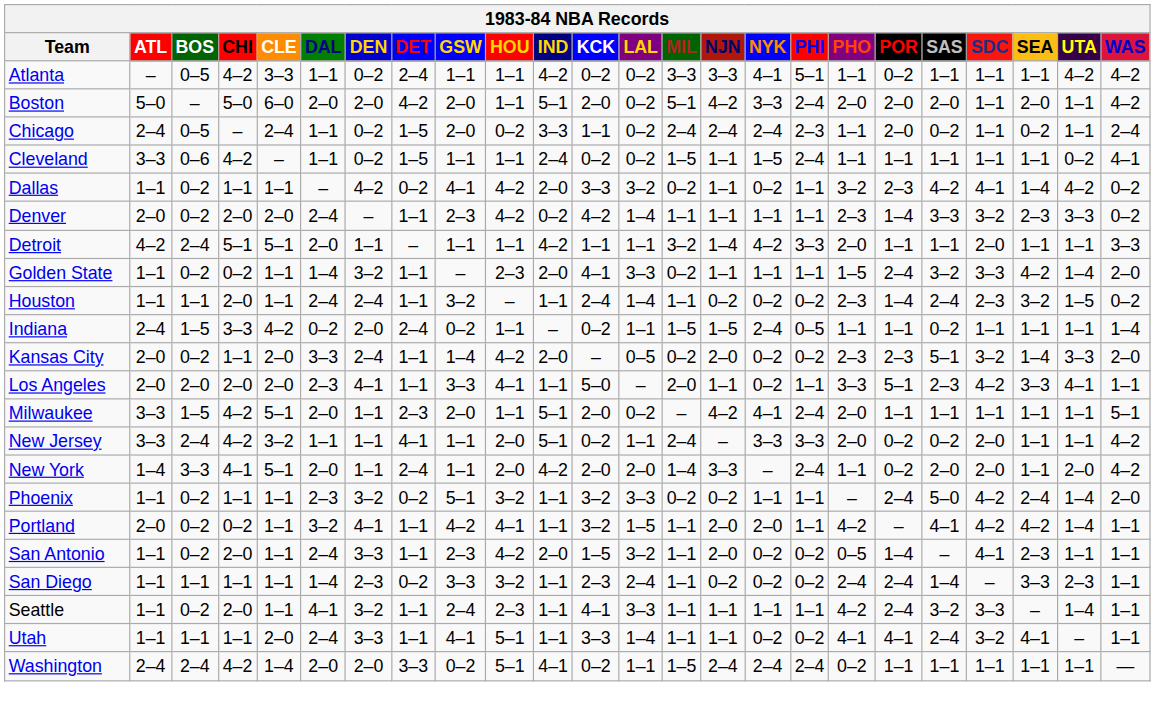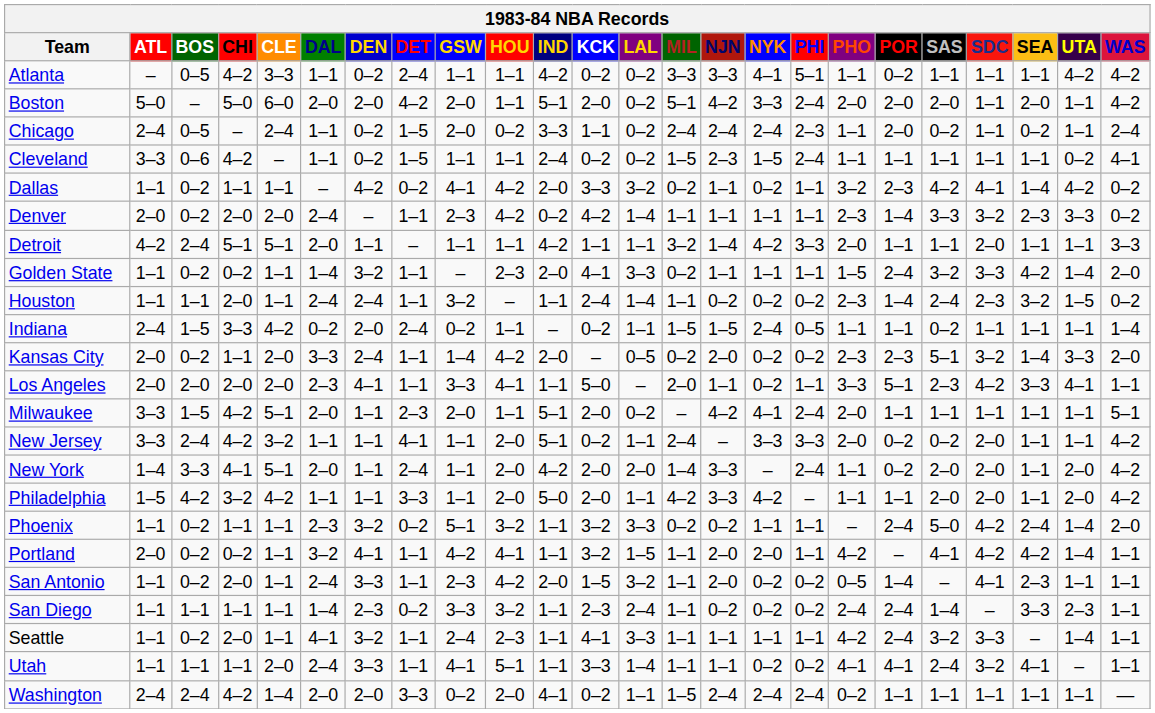 <table class="wikitable" style="font-size:95%; text-align:center;">
 <tr>
 <th colspan=24>1983-84 NBA Records</th>
 </tr>
 <tr>
 <th width=100>Team</th>
 <th style="background:#FF0000;color:#FFFFFF;width=35">ATL</th>
 <th style="background:#006400;color:#FFFFFF;width=35">BOS</th>
 <th style="background:#FF0000;color:#000000;width=35">CHI</th>
 <th style="background:#FF8C00;color:#FFFFFF;width=35">CLE</th>
 <th style="background:#008000;color:#00008B;width=35">DAL</th>
 <th style="background:#0000CD;color:#FFD700;width=35">DEN</th>
 <th style="background:#0000FF;color:#FF0000;width=35">DET</th>
 <th style="background:#0000FF;color:#FFD700;width=35">GSW</th>
 <th style="background:#FF0000;color:#FFD700;width=35">HOU</th>
 <th style="background:#000080;color:#FFD700;width=35">IND</th>
 <th style="background:#0000FF;color:#FFFFFF;width=35">KCK</th>
 <th style="background:#800080;color:#FFD700;width=35">LAL</th>
 <th style="background:#006400;color:#B22222;width=35">MIL</th>
 <th style="background:#B0170C;color:#00056D;width=35">NJN</th>
 <th style="background:#0000FF;color:#FF8C00;width=35">NYK</th>
 <th style="background:#FF0000;color:#0000FF;width=35">PHI</th>
 <th style="background:#800080;color:#FF4500;width=35">PHO</th>
 <th style="background:#000000;color:#FF0000;width=35">POR</th>
 <th style="background:#000000;color:#C0C0C0;width=35">SAS</th>
 <th style="background:#F9160D;color:#1A2E8B;width=35">SDC</th>
 <th style="background:#FCBE14;color:#000000;width=35">SEA</th>
 <th style="background:#36004A;color:#FFFF00;width=35">UTA</th>
 <th style="background:#DC143C;color:#0000CD;width=35">WAS</th>
 </tr>
 <tr>
 <td style="text-align:left;"><a href='#'>Atlanta</a></td>
 <td>–</td>
 <td>0–5</td>
 <td>4–2</td>
 <td>3–3</td>
 <td>1–1</td>
 <td>0–2</td>
 <td>2–4</td>
 <td>1–1</td>
 <td>1–1</td>
 <td>4–2</td>
 <td>0–2</td>
 <td>0–2</td>
 <td>3–3</td>
 <td>3–3</td>
 <td>4–1</td>
 <td>5–1</td>
 <td>1–1</td>
 <td>0–2</td>
 <td>1–1</td>
 <td>1–1</td>
 <td>1–1</td>
 <td>4–2</td>
 <td>4–2</td>
 </tr>
 <tr>
 <td style="text-align:left;"><a href='#'>Boston</a></td>
 <td>5–0</td>
 <td>–</td>
 <td>5–0</td>
 <td>6–0</td>
 <td>2–0</td>
 <td>2–0</td>
 <td>4–2</td>
 <td>2–0</td>
 <td>1–1</td>
 <td>5–1</td>
 <td>2–0</td>
 <td>0–2</td>
 <td>5–1</td>
 <td>4–2</td>
 <td>3–3</td>
 <td>2–4</td>
 <td>2–0</td>
 <td>2–0</td>
 <td>2–0</td>
 <td>1–1</td>
 <td>2–0</td>
 <td>1–1</td>
 <td>4–2</td>
 </tr>
 <tr>
 <td style="text-align:left;"><a href='#'>Chicago</a></td>
 <td>2–4</td>
 <td>0–5</td>
 <td>–</td>
 <td>2–4</td>
 <td>1–1</td>
 <td>0–2</td>
 <td>1–5</td>
 <td>2–0</td>
 <td>0–2</td>
 <td>3–3</td>
 <td>1–1</td>
 <td>0–2</td>
 <td>2–4</td>
 <td>2–4</td>
 <td>2–4</td>
 <td>2–3</td>
 <td>1–1</td>
 <td>2–0</td>
 <td>0–2</td>
 <td>1–1</td>
 <td>0–2</td>
 <td>1–1</td>
 <td>2–4</td>
 </tr>
 <tr>
 <td style="text-align:left;"><a href='#'>Cleveland</a></td>
 <td>3–3</td>
 <td>0–6</td>
 <td>4–2</td>
 <td>–</td>
 <td>1–1</td>
 <td>0–2</td>
 <td>1–5</td>
 <td>1–1</td>
 <td>1–1</td>
 <td>2–4</td>
 <td>0–2</td>
 <td>0–2</td>
 <td>1–5</td>
-<td>1–1</td>
+<td>2–3</td>
 <td>1–5</td>
 <td>2–4</td>
 <td>1–1</td>
 <td>1–1</td>
 <td>1–1</td>
 <td>1–1</td>
 <td>1–1</td>
 <td>0–2</td>
 <td>4–1</td>
 </tr>
 <tr>
 <td style="text-align:left;"><a href='#'>Dallas</a></td>
 <td>1–1</td>
 <td>0–2</td>
 <td>1–1</td>
 <td>1–1</td>
 <td>–</td>
 <td>4–2</td>
 <td>0–2</td>
 <td>4–1</td>
 <td>4–2</td>
 <td>2–0</td>
 <td>3–3</td>
 <td>3–2</td>
 <td>0–2</td>
 <td>1–1</td>
 <td>0–2</td>
 <td>1–1</td>
 <td>3–2</td>
 <td>2–3</td>
 <td>4–2</td>
 <td>4–1</td>
 <td>1–4</td>
 <td>4–2</td>
 <td>0–2</td>
 </tr>
 <tr>
 <td style="text-align:left;"><a href='#'>Denver</a></td>
 <td>2–0</td>
 <td>0–2</td>
 <td>2–0</td>
 <td>2–0</td>
 <td>2–4</td>
 <td>–</td>
 <td>1–1</td>
 <td>2–3</td>
 <td>4–2</td>
 <td>0–2</td>
 <td>4–2</td>
 <td>1–4</td>
 <td>1–1</td>
 <td>1–1</td>
 <td>1–1</td>
 <td>1–1</td>
 <td>2–3</td>
 <td>1–4</td>
 <td>3–3</td>
 <td>3–2</td>
 <td>2–3</td>
 <td>3–3</td>
 <td>0–2</td>
 </tr>
 <tr>
 <td style="text-align:left;"><a href='#'>Detroit</a></td>
 <td>4–2</td>
 <td>2–4</td>
 <td>5–1</td>
 <td>5–1</td>
 <td>2–0</td>
 <td>1–1</td>
 <td>–</td>
 <td>1–1</td>
 <td>1–1</td>
 <td>4–2</td>
 <td>1–1</td>
 <td>1–1</td>
 <td>3–2</td>
 <td>1–4</td>
 <td>4–2</td>
 <td>3–3</td>
 <td>2–0</td>
 <td>1–1</td>
 <td>1–1</td>
 <td>2–0</td>
 <td>1–1</td>
 <td>1–1</td>
 <td>3–3</td>
 </tr>
 <tr>
 <td style="text-align:left;"><a href='#'>Golden State</a></td>
 <td>1–1</td>
 <td>0–2</td>
 <td>0–2</td>
 <td>1–1</td>
 <td>1–4</td>
 <td>3–2</td>
 <td>1–1</td>
 <td>–</td>
 <td>2–3</td>
 <td>2–0</td>
 <td>4–1</td>
 <td>3–3</td>
 <td>0–2</td>
 <td>1–1</td>
 <td>1–1</td>
 <td>1–1</td>
 <td>1–5</td>
 <td>2–4</td>
 <td>3–2</td>
 <td>3–3</td>
 <td>4–2</td>
 <td>1–4</td>
 <td>2–0</td>
 </tr>
 <tr>
 <td style="text-align:left;"><a href='#'>Houston</a></td>
 <td>1–1</td>
 <td>1–1</td>
 <td>2–0</td>
 <td>1–1</td>
 <td>2–4</td>
 <td>2–4</td>
 <td>1–1</td>
 <td>3–2</td>
 <td>–</td>
 <td>1–1</td>
 <td>2–4</td>
 <td>1–4</td>
 <td>1–1</td>
 <td>0–2</td>
 <td>0–2</td>
 <td>0–2</td>
 <td>2–3</td>
 <td>1–4</td>
 <td>2–4</td>
 <td>2–3</td>
 <td>3–2</td>
 <td>1–5</td>
 <td>0–2</td>
 </tr>
 <tr>
 <td style="text-align:left;"><a href='#'>Indiana</a></td>
 <td>2–4</td>
 <td>1–5</td>
 <td>3–3</td>
 <td>4–2</td>
 <td>0–2</td>
 <td>2–0</td>
 <td>2–4</td>
 <td>0–2</td>
 <td>1–1</td>
 <td>–</td>
 <td>0–2</td>
 <td>1–1</td>
 <td>1–5</td>
 <td>1–5</td>
 <td>2–4</td>
 <td>0–5</td>
 <td>1–1</td>
 <td>1–1</td>
 <td>0–2</td>
 <td>1–1</td>
 <td>1–1</td>
 <td>1–1</td>
 <td>1–4</td>
 </tr>
 <tr>
 <td style="text-align:left;"><a href='#'>Kansas City</a></td>
 <td>2–0</td>
 <td>0–2</td>
 <td>1–1</td>
 <td>2–0</td>
 <td>3–3</td>
 <td>2–4</td>
 <td>1–1</td>
 <td>1–4</td>
 <td>4–2</td>
 <td>2–0</td>
 <td>–</td>
 <td>0–5</td>
 <td>0–2</td>
 <td>2–0</td>
 <td>0–2</td>
 <td>0–2</td>
 <td>2–3</td>
 <td>2–3</td>
 <td>5–1</td>
 <td>3–2</td>
 <td>1–4</td>
 <td>3–3</td>
 <td>2–0</td>
 </tr>
 <tr>
 <td style="text-align:left;"><a href='#'>Los Angeles</a></td>
 <td>2–0</td>
 <td>2–0</td>
 <td>2–0</td>
 <td>2–0</td>
 <td>2–3</td>
 <td>4–1</td>
 <td>1–1</td>
 <td>3–3</td>
 <td>4–1</td>
 <td>1–1</td>
 <td>5–0</td>
 <td>–</td>
 <td>2–0</td>
 <td>1–1</td>
 <td>0–2</td>
 <td>1–1</td>
 <td>3–3</td>
 <td>5–1</td>
 <td>2–3</td>
 <td>4–2</td>
 <td>3–3</td>
 <td>4–1</td>
 <td>1–1</td>
 </tr>
 <tr>
 <td style="text-align:left;"><a href='#'>Milwaukee</a></td>
 <td>3–3</td>
 <td>1–5</td>
 <td>4–2</td>
 <td>5–1</td>
 <td>2–0</td>
 <td>1–1</td>
 <td>2–3</td>
 <td>2–0</td>
 <td>1–1</td>
 <td>5–1</td>
 <td>2–0</td>
 <td>0–2</td>
 <td>–</td>
 <td>4–2</td>
 <td>4–1</td>
 <td>2–4</td>
 <td>2–0</td>
 <td>1–1</td>
 <td>1–1</td>
 <td>1–1</td>
 <td>1–1</td>
 <td>1–1</td>
 <td>5–1</td>
 </tr>
 <tr>
 <td style="text-align:left;"><a href='#'>New Jersey</a></td>
 <td>3–3</td>
 <td>2–4</td>
 <td>4–2</td>
 <td>3–2</td>
 <td>1–1</td>
 <td>1–1</td>
 <td>4–1</td>
 <td>1–1</td>
 <td>2–0</td>
 <td>5–1</td>
 <td>0–2</td>
 <td>1–1</td>
 <td>2–4</td>
 <td>–</td>
 <td>3–3</td>
 <td>3–3</td>
 <td>2–0</td>
 <td>0–2</td>
 <td>0–2</td>
 <td>2–0</td>
 <td>1–1</td>
 <td>1–1</td>
 <td>4–2</td>
 </tr>
 <tr>
 <td style="text-align:left;"><a href='#'>New York</a></td>
 <td>1–4</td>
 <td>3–3</td>
 <td>4–1</td>
 <td>5–1</td>
 <td>2–0</td>
 <td>1–1</td>
 <td>2–4</td>
 <td>1–1</td>
 <td>2–0</td>
 <td>4–2</td>
 <td>2–0</td>
 <td>2–0</td>
 <td>1–4</td>
 <td>3–3</td>
 <td>–</td>
 <td>2–4</td>
 <td>1–1</td>
 <td>0–2</td>
 <td>2–0</td>
 <td>2–0</td>
 <td>1–1</td>
 <td>2–0</td>
 <td>4–2</td>
 </tr>
 <tr>
+<td style="text-align:left;"><a href='#'>Philadelphia</a></td>
+<td>1–5</td>
+<td>4–2</td>
+<td>3–2</td>
+<td>4–2</td>
+<td>1–1</td>
+<td>1–1</td>
+<td>3–3</td>
+<td>1–1</td>
+<td>2–0</td>
+<td>5–0</td>
+<td>2–0</td>
+<td>1–1</td>
+<td>4–2</td>
+<td>3–3</td>
+<td>4–2</td>
+<td>–</td>
+<td>1–1</td>
+<td>1–1</td>
+<td>2–0</td>
+<td>2–0</td>
+<td>1–1</td>
+<td>2–0</td>
+<td>4–2</td>
+</tr>
+<tr>
 <td style="text-align:left;"><a href='#'>Phoenix</a></td>
 <td>1–1</td>
 <td>0–2</td>
 <td>1–1</td>
 <td>1–1</td>
 <td>2–3</td>
 <td>3–2</td>
 <td>0–2</td>
 <td>5–1</td>
 <td>3–2</td>
 <td>1–1</td>
 <td>3–2</td>
 <td>3–3</td>
 <td>0–2</td>
 <td>0–2</td>
 <td>1–1</td>
 <td>1–1</td>
 <td>–</td>
 <td>2–4</td>
 <td>5–0</td>
 <td>4–2</td>
 <td>2–4</td>
 <td>1–4</td>
 <td>2–0</td>
 </tr>
 <tr>
 <td style="text-align:left;"><a href='#'>Portland</a></td>
 <td>2–0</td>
 <td>0–2</td>
 <td>0–2</td>
 <td>1–1</td>
 <td>3–2</td>
 <td>4–1</td>
 <td>1–1</td>
 <td>4–2</td>
 <td>4–1</td>
 <td>1–1</td>
 <td>3–2</td>
 <td>1–5</td>
 <td>1–1</td>
 <td>2–0</td>
 <td>2–0</td>
 <td>1–1</td>
 <td>4–2</td>
 <td>–</td>
 <td>4–1</td>
 <td>4–2</td>
 <td>4–2</td>
 <td>1–4</td>
 <td>1–1</td>
 </tr>
 <tr>
 <td style="text-align:left;"><a href='#'>San Antonio</a></td>
 <td>1–1</td>
 <td>0–2</td>
 <td>2–0</td>
 <td>1–1</td>
 <td>2–4</td>
 <td>3–3</td>
 <td>1–1</td>
 <td>2–3</td>
 <td>4–2</td>
 <td>2–0</td>
 <td>1–5</td>
 <td>3–2</td>
 <td>1–1</td>
 <td>2–0</td>
 <td>0–2</td>
 <td>0–2</td>
 <td>0–5</td>
 <td>1–4</td>
 <td>–</td>
 <td>4–1</td>
 <td>2–3</td>
 <td>1–1</td>
 <td>1–1</td>
 </tr>
 <tr>
 <td style="text-align:left;"><a href='#'>San Diego</a></td>
 <td>1–1</td>
 <td>1–1</td>
 <td>1–1</td>
 <td>1–1</td>
 <td>1–4</td>
 <td>2–3</td>
 <td>0–2</td>
 <td>3–3</td>
 <td>3–2</td>
 <td>1–1</td>
 <td>2–3</td>
 <td>2–4</td>
 <td>1–1</td>
 <td>0–2</td>
 <td>0–2</td>
 <td>0–2</td>
 <td>2–4</td>
 <td>2–4</td>
 <td>1–4</td>
 <td>–</td>
 <td>3–3</td>
 <td>2–3</td>
 <td>1–1</td>
 </tr>
 <tr>
 <td style="text-align:left;">Seattle</td>
 <td>1–1</td>
 <td>0–2</td>
 <td>2–0</td>
 <td>1–1</td>
 <td>4–1</td>
 <td>3–2</td>
 <td>1–1</td>
 <td>2–4</td>
 <td>2–3</td>
 <td>1–1</td>
 <td>4–1</td>
 <td>3–3</td>
 <td>1–1</td>
 <td>1–1</td>
 <td>1–1</td>
 <td>1–1</td>
 <td>4–2</td>
 <td>2–4</td>
 <td>3–2</td>
 <td>3–3</td>
 <td>–</td>
 <td>1–4</td>
 <td>1–1</td>
 </tr>
 <tr>
 <td style="text-align:left;"><a href='#'>Utah</a></td>
 <td>1–1</td>
 <td>1–1</td>
 <td>1–1</td>
 <td>2–0</td>
 <td>2–4</td>
 <td>3–3</td>
 <td>1–1</td>
 <td>4–1</td>
 <td>5–1</td>
 <td>1–1</td>
 <td>3–3</td>
 <td>1–4</td>
 <td>1–1</td>
 <td>1–1</td>
 <td>0–2</td>
 <td>0–2</td>
 <td>4–1</td>
 <td>4–1</td>
 <td>2–4</td>
 <td>3–2</td>
 <td>4–1</td>
 <td>–</td>
 <td>1–1</td>
 </tr>
 <tr>
 <td style="text-align:left;"><a href='#'>Washington</a></td>
 <td>2–4</td>
 <td>2–4</td>
 <td>4–2</td>
 <td>1–4</td>
 <td>2–0</td>
 <td>2–0</td>
 <td>3–3</td>
 <td>0–2</td>
-<td>5–1</td>
+<td>2–0</td>
 <td>4–1</td>
 <td>0–2</td>
 <td>1–1</td>
 <td>1–5</td>
 <td>2–4</td>
 <td>2–4</td>
 <td>2–4</td>
 <td>0–2</td>
 <td>1–1</td>
 <td>1–1</td>
 <td>1–1</td>
 <td>1–1</td>
 <td>1–1</td>
 <td>—</td>
 </tr>
 </table>
